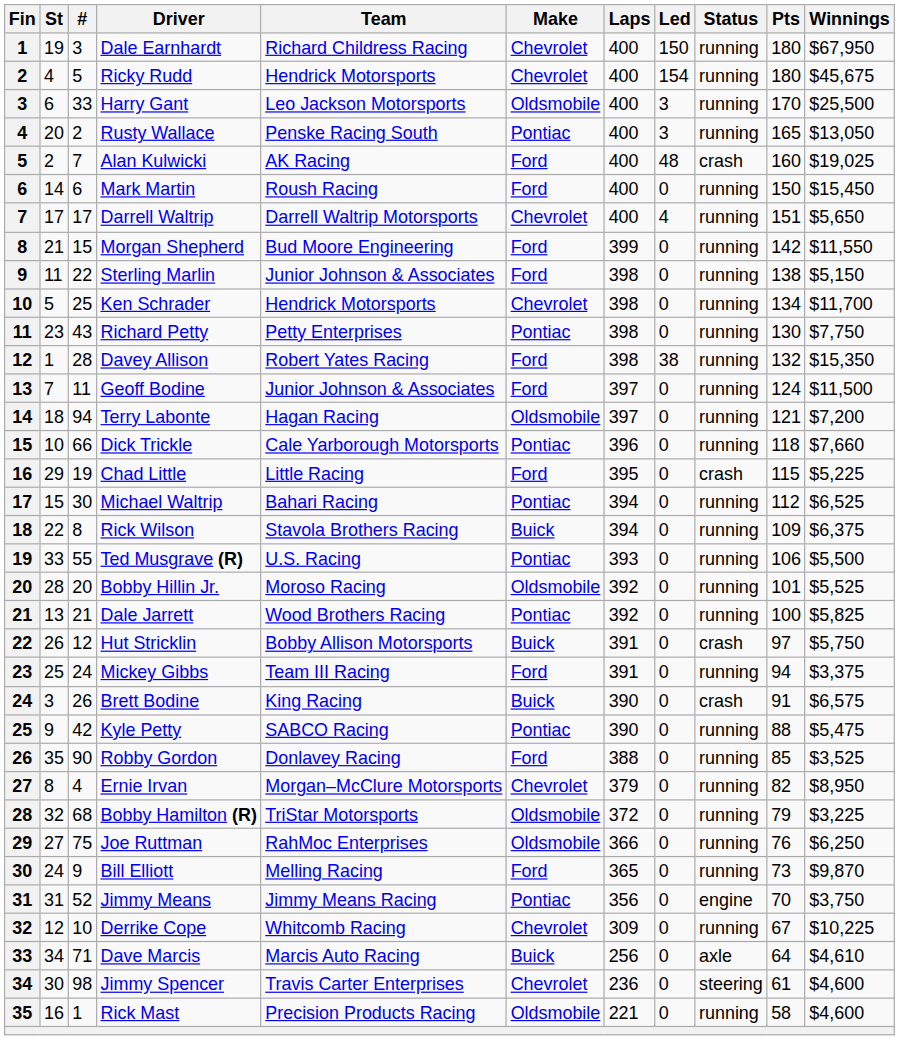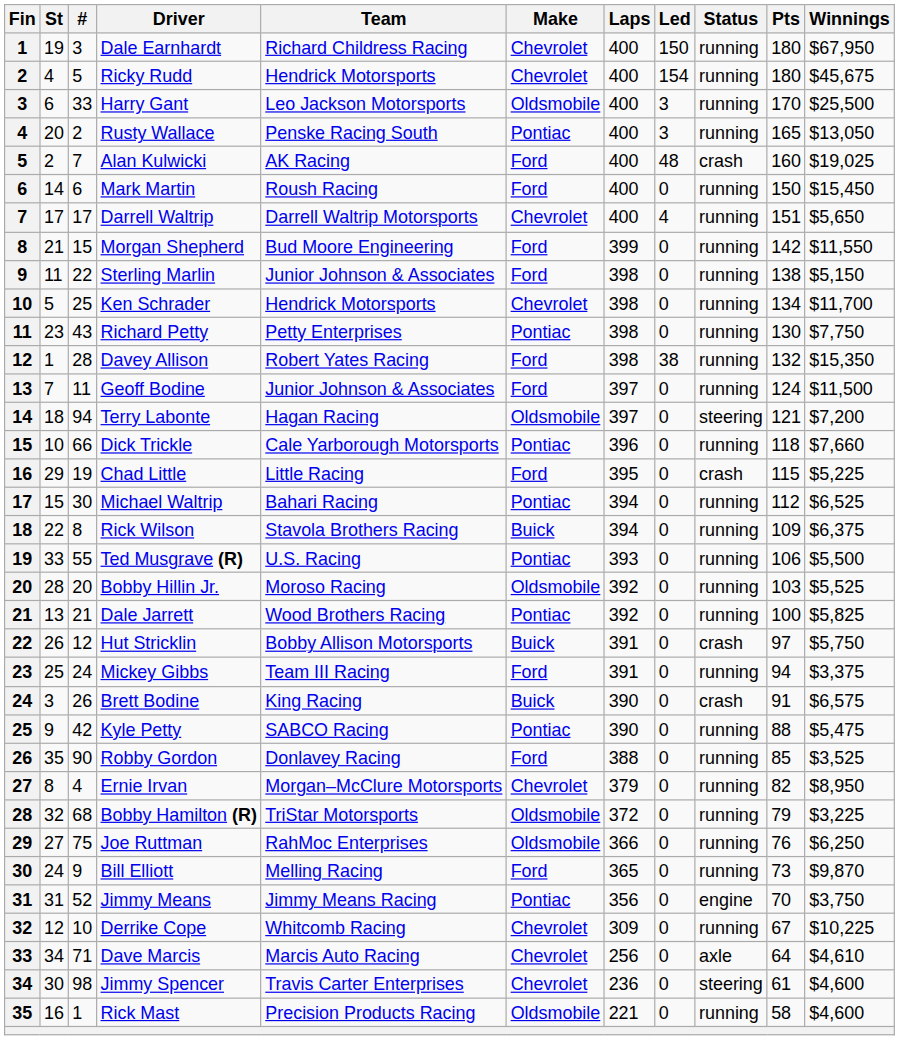 <table class="wikitable" style="font-size:95%">
 <tr>
 <th>Fin</th>
 <th>St</th>
 <th>#</th>
 <th>Driver</th>
 <th>Team</th>
 <th>Make</th>
 <th>Laps</th>
 <th>Led</th>
 <th>Status</th>
 <th>Pts</th>
 <th>Winnings</th>
 </tr>
 <tr>
 <th>1</th>
 <td>19</td>
 <td>3</td>
 <td><a href='#'>Dale Earnhardt</a></td>
 <td><a href='#'>Richard Childress Racing</a></td>
 <td><a href='#'>Chevrolet</a></td>
 <td>400</td>
 <td>150</td>
 <td>running</td>
 <td>180</td>
 <td>$67,950</td>
 </tr>
 <tr>
 <th>2</th>
 <td>4</td>
 <td>5</td>
 <td><a href='#'>Ricky Rudd</a></td>
 <td><a href='#'>Hendrick Motorsports</a></td>
 <td><a href='#'>Chevrolet</a></td>
 <td>400</td>
 <td>154</td>
 <td>running</td>
 <td>180</td>
 <td>$45,675</td>
 </tr>
 <tr>
 <th>3</th>
 <td>6</td>
 <td>33</td>
 <td><a href='#'>Harry Gant</a></td>
 <td><a href='#'>Leo Jackson Motorsports</a></td>
 <td><a href='#'>Oldsmobile</a></td>
 <td>400</td>
 <td>3</td>
 <td>running</td>
 <td>170</td>
 <td>$25,500</td>
 </tr>
 <tr>
 <th>4</th>
 <td>20</td>
 <td>2</td>
 <td><a href='#'>Rusty Wallace</a></td>
 <td><a href='#'>Penske Racing South</a></td>
 <td><a href='#'>Pontiac</a></td>
 <td>400</td>
 <td>3</td>
 <td>running</td>
 <td>165</td>
 <td>$13,050</td>
 </tr>
 <tr>
 <th>5</th>
 <td>2</td>
 <td>7</td>
 <td><a href='#'>Alan Kulwicki</a></td>
 <td><a href='#'>AK Racing</a></td>
 <td><a href='#'>Ford</a></td>
 <td>400</td>
 <td>48</td>
 <td>crash</td>
 <td>160</td>
 <td>$19,025</td>
 </tr>
 <tr>
 <th>6</th>
 <td>14</td>
 <td>6</td>
 <td><a href='#'>Mark Martin</a></td>
 <td><a href='#'>Roush Racing</a></td>
 <td><a href='#'>Ford</a></td>
 <td>400</td>
 <td>0</td>
 <td>running</td>
 <td>150</td>
 <td>$15,450</td>
 </tr>
 <tr>
 <th>7</th>
 <td>17</td>
 <td>17</td>
 <td><a href='#'>Darrell Waltrip</a></td>
 <td><a href='#'>Darrell Waltrip Motorsports</a></td>
 <td><a href='#'>Chevrolet</a></td>
 <td>400</td>
 <td>4</td>
 <td>running</td>
 <td>151</td>
 <td>$5,650</td>
 </tr>
 <tr>
 <th>8</th>
 <td>21</td>
 <td>15</td>
 <td><a href='#'>Morgan Shepherd</a></td>
 <td><a href='#'>Bud Moore Engineering</a></td>
 <td><a href='#'>Ford</a></td>
 <td>399</td>
 <td>0</td>
 <td>running</td>
 <td>142</td>
 <td>$11,550</td>
 </tr>
 <tr>
 <th>9</th>
 <td>11</td>
 <td>22</td>
 <td><a href='#'>Sterling Marlin</a></td>
 <td><a href='#'>Junior Johnson & Associates</a></td>
 <td><a href='#'>Ford</a></td>
 <td>398</td>
 <td>0</td>
 <td>running</td>
 <td>138</td>
 <td>$5,150</td>
 </tr>
 <tr>
 <th>10</th>
 <td>5</td>
 <td>25</td>
 <td><a href='#'>Ken Schrader</a></td>
 <td><a href='#'>Hendrick Motorsports</a></td>
 <td><a href='#'>Chevrolet</a></td>
 <td>398</td>
 <td>0</td>
 <td>running</td>
 <td>134</td>
 <td>$11,700</td>
 </tr>
 <tr>
 <th>11</th>
 <td>23</td>
 <td>43</td>
 <td><a href='#'>Richard Petty</a></td>
 <td><a href='#'>Petty Enterprises</a></td>
 <td><a href='#'>Pontiac</a></td>
 <td>398</td>
 <td>0</td>
 <td>running</td>
 <td>130</td>
 <td>$7,750</td>
 </tr>
 <tr>
 <th>12</th>
 <td>1</td>
 <td>28</td>
 <td><a href='#'>Davey Allison</a></td>
 <td><a href='#'>Robert Yates Racing</a></td>
 <td><a href='#'>Ford</a></td>
 <td>398</td>
 <td>38</td>
 <td>running</td>
 <td>132</td>
 <td>$15,350</td>
 </tr>
 <tr>
 <th>13</th>
 <td>7</td>
 <td>11</td>
 <td><a href='#'>Geoff Bodine</a></td>
 <td><a href='#'>Junior Johnson & Associates</a></td>
 <td><a href='#'>Ford</a></td>
 <td>397</td>
 <td>0</td>
 <td>running</td>
 <td>124</td>
 <td>$11,500</td>
 </tr>
 <tr>
 <th>14</th>
 <td>18</td>
 <td>94</td>
 <td><a href='#'>Terry Labonte</a></td>
 <td><a href='#'>Hagan Racing</a></td>
 <td><a href='#'>Oldsmobile</a></td>
 <td>397</td>
 <td>0</td>
-<td>running</td>
+<td>steering</td>
 <td>121</td>
 <td>$7,200</td>
 </tr>
 <tr>
 <th>15</th>
 <td>10</td>
 <td>66</td>
 <td><a href='#'>Dick Trickle</a></td>
 <td><a href='#'>Cale Yarborough Motorsports</a></td>
 <td><a href='#'>Pontiac</a></td>
 <td>396</td>
 <td>0</td>
 <td>running</td>
 <td>118</td>
 <td>$7,660</td>
 </tr>
 <tr>
 <th>16</th>
 <td>29</td>
 <td>19</td>
 <td><a href='#'>Chad Little</a></td>
 <td><a href='#'>Little Racing</a></td>
 <td><a href='#'>Ford</a></td>
 <td>395</td>
 <td>0</td>
 <td>crash</td>
 <td>115</td>
 <td>$5,225</td>
 </tr>
 <tr>
 <th>17</th>
 <td>15</td>
 <td>30</td>
 <td><a href='#'>Michael Waltrip</a></td>
 <td><a href='#'>Bahari Racing</a></td>
 <td><a href='#'>Pontiac</a></td>
 <td>394</td>
 <td>0</td>
 <td>running</td>
 <td>112</td>
 <td>$6,525</td>
 </tr>
 <tr>
 <th>18</th>
 <td>22</td>
 <td>8</td>
 <td><a href='#'>Rick Wilson</a></td>
 <td><a href='#'>Stavola Brothers Racing</a></td>
 <td><a href='#'>Buick</a></td>
 <td>394</td>
 <td>0</td>
 <td>running</td>
 <td>109</td>
 <td>$6,375</td>
 </tr>
 <tr>
 <th>19</th>
 <td>33</td>
 <td>55</td>
 <td><a href='#'>Ted Musgrave</a> <strong>(R)</strong></td>
 <td><a href='#'>U.S. Racing</a></td>
 <td><a href='#'>Pontiac</a></td>
 <td>393</td>
 <td>0</td>
 <td>running</td>
 <td>106</td>
 <td>$5,500</td>
 </tr>
 <tr>
 <th>20</th>
 <td>28</td>
 <td>20</td>
 <td><a href='#'>Bobby Hillin Jr.</a></td>
 <td><a href='#'>Moroso Racing</a></td>
 <td><a href='#'>Oldsmobile</a></td>
 <td>392</td>
 <td>0</td>
 <td>running</td>
-<td>101</td>
+<td>103</td>
 <td>$5,525</td>
 </tr>
 <tr>
 <th>21</th>
 <td>13</td>
 <td>21</td>
 <td><a href='#'>Dale Jarrett</a></td>
 <td><a href='#'>Wood Brothers Racing</a></td>
 <td><a href='#'>Pontiac</a></td>
 <td>392</td>
 <td>0</td>
 <td>running</td>
 <td>100</td>
 <td>$5,825</td>
 </tr>
 <tr>
 <th>22</th>
 <td>26</td>
 <td>12</td>
 <td><a href='#'>Hut Stricklin</a></td>
 <td><a href='#'>Bobby Allison Motorsports</a></td>
 <td><a href='#'>Buick</a></td>
 <td>391</td>
 <td>0</td>
 <td>crash</td>
 <td>97</td>
 <td>$5,750</td>
 </tr>
 <tr>
 <th>23</th>
 <td>25</td>
 <td>24</td>
 <td><a href='#'>Mickey Gibbs</a></td>
 <td><a href='#'>Team III Racing</a></td>
 <td><a href='#'>Ford</a></td>
 <td>391</td>
 <td>0</td>
 <td>running</td>
 <td>94</td>
 <td>$3,375</td>
 </tr>
 <tr>
 <th>24</th>
 <td>3</td>
 <td>26</td>
 <td><a href='#'>Brett Bodine</a></td>
 <td><a href='#'>King Racing</a></td>
 <td><a href='#'>Buick</a></td>
 <td>390</td>
 <td>0</td>
 <td>crash</td>
 <td>91</td>
 <td>$6,575</td>
 </tr>
 <tr>
 <th>25</th>
 <td>9</td>
 <td>42</td>
 <td><a href='#'>Kyle Petty</a></td>
 <td><a href='#'>SABCO Racing</a></td>
 <td><a href='#'>Pontiac</a></td>
 <td>390</td>
 <td>0</td>
 <td>running</td>
 <td>88</td>
 <td>$5,475</td>
 </tr>
 <tr>
 <th>26</th>
 <td>35</td>
 <td>90</td>
 <td><a href='#'>Robby Gordon</a></td>
 <td><a href='#'>Donlavey Racing</a></td>
 <td><a href='#'>Ford</a></td>
 <td>388</td>
 <td>0</td>
 <td>running</td>
 <td>85</td>
 <td>$3,525</td>
 </tr>
 <tr>
 <th>27</th>
 <td>8</td>
 <td>4</td>
 <td><a href='#'>Ernie Irvan</a></td>
 <td><a href='#'>Morgan–McClure Motorsports</a></td>
 <td><a href='#'>Chevrolet</a></td>
 <td>379</td>
 <td>0</td>
 <td>running</td>
 <td>82</td>
 <td>$8,950</td>
 </tr>
 <tr>
 <th>28</th>
 <td>32</td>
 <td>68</td>
 <td><a href='#'>Bobby Hamilton</a> <strong>(R)</strong></td>
 <td><a href='#'>TriStar Motorsports</a></td>
 <td><a href='#'>Oldsmobile</a></td>
 <td>372</td>
 <td>0</td>
 <td>running</td>
 <td>79</td>
 <td>$3,225</td>
 </tr>
 <tr>
 <th>29</th>
 <td>27</td>
 <td>75</td>
 <td><a href='#'>Joe Ruttman</a></td>
 <td><a href='#'>RahMoc Enterprises</a></td>
 <td><a href='#'>Oldsmobile</a></td>
 <td>366</td>
 <td>0</td>
 <td>running</td>
 <td>76</td>
 <td>$6,250</td>
 </tr>
 <tr>
 <th>30</th>
 <td>24</td>
 <td>9</td>
 <td><a href='#'>Bill Elliott</a></td>
 <td><a href='#'>Melling Racing</a></td>
 <td><a href='#'>Ford</a></td>
 <td>365</td>
 <td>0</td>
 <td>running</td>
 <td>73</td>
 <td>$9,870</td>
 </tr>
 <tr>
 <th>31</th>
 <td>31</td>
 <td>52</td>
 <td><a href='#'>Jimmy Means</a></td>
 <td><a href='#'>Jimmy Means Racing</a></td>
 <td><a href='#'>Pontiac</a></td>
 <td>356</td>
 <td>0</td>
 <td>engine</td>
 <td>70</td>
 <td>$3,750</td>
 </tr>
 <tr>
 <th>32</th>
 <td>12</td>
 <td>10</td>
 <td><a href='#'>Derrike Cope</a></td>
 <td><a href='#'>Whitcomb Racing</a></td>
 <td><a href='#'>Chevrolet</a></td>
 <td>309</td>
 <td>0</td>
 <td>running</td>
 <td>67</td>
 <td>$10,225</td>
 </tr>
 <tr>
 <th>33</th>
 <td>34</td>
 <td>71</td>
 <td><a href='#'>Dave Marcis</a></td>
 <td><a href='#'>Marcis Auto Racing</a></td>
-<td><a href='#'>Buick</a></td>
+<td><a href='#'>Chevrolet</a></td>
 <td>256</td>
 <td>0</td>
 <td>axle</td>
 <td>64</td>
 <td>$4,610</td>
 </tr>
 <tr>
 <th>34</th>
 <td>30</td>
 <td>98</td>
 <td><a href='#'>Jimmy Spencer</a></td>
 <td><a href='#'>Travis Carter Enterprises</a></td>
 <td><a href='#'>Chevrolet</a></td>
 <td>236</td>
 <td>0</td>
 <td>steering</td>
 <td>61</td>
 <td>$4,600</td>
 </tr>
 <tr>
 <th>35</th>
 <td>16</td>
 <td>1</td>
 <td><a href='#'>Rick Mast</a></td>
 <td><a href='#'>Precision Products Racing</a></td>
 <td><a href='#'>Oldsmobile</a></td>
 <td>221</td>
 <td>0</td>
 <td>running</td>
 <td>58</td>
 <td>$4,600</td>
 </tr>
 <tr>
 <th colspan="11"></th>
 </tr>
 </table>
